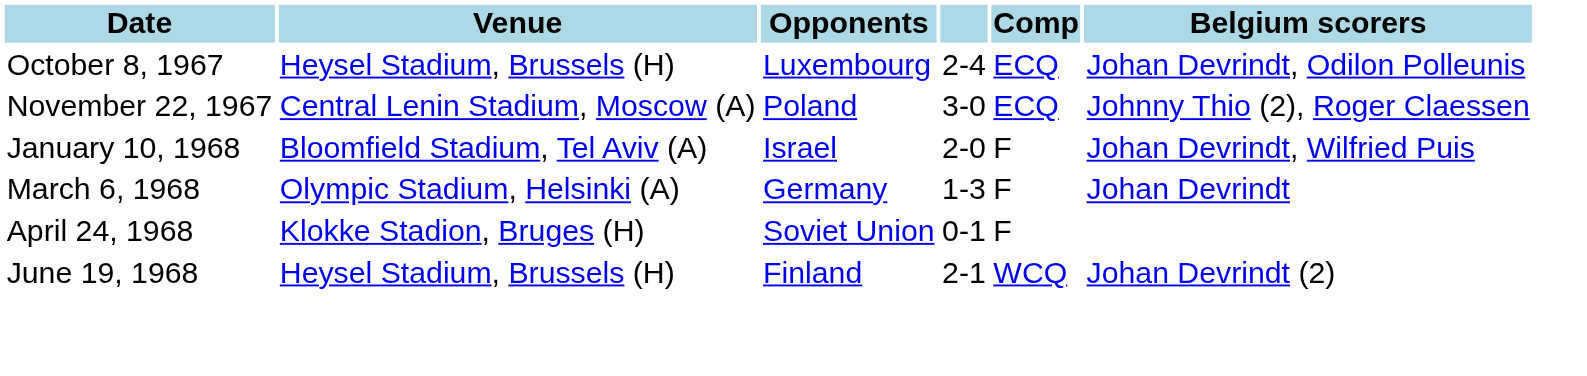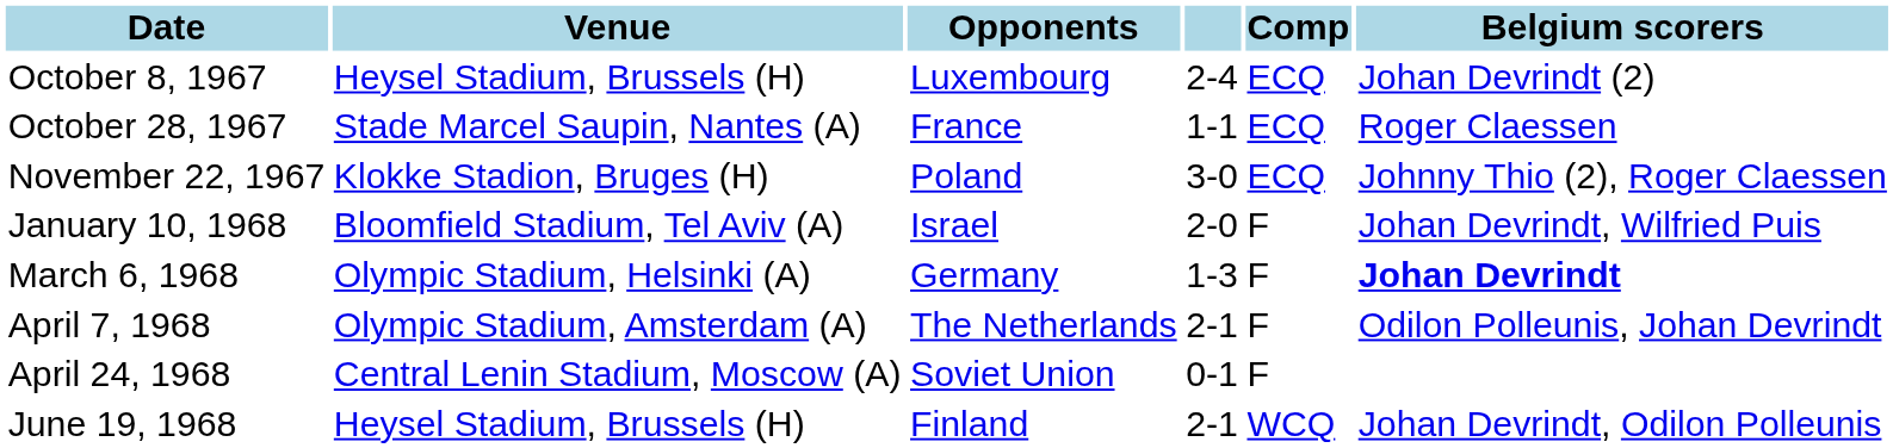 <table>
 <tr>
 <th style="background: lightblue;">Date</th>
 <th style="background: lightblue;">Venue</th>
 <th style="background: lightblue;">Opponents</th>
 <th style="background: lightblue;" align=center></th>
 <th style="background: lightblue;" align=center>Comp</th>
 <th style="background: lightblue;">Belgium scorers</th>
 </tr>
 <tr>
 <td>October 8, 1967</td>
 <td><a href='#'>Heysel Stadium</a>, <a href='#'>Brussels</a> (H)</td>
 <td><a href='#'>Luxembourg</a></td>
 <td>2-4</td>
 <td><a href='#'>ECQ</a></td>
-<td><a href='#'>Johan Devrindt</a>, <a href='#'>Odilon Polleunis</a></td>
+<td><a href='#'>Johan Devrindt</a> (2)</td>
+</tr>
+<tr>
+<td>October 28, 1967</td>
+<td><a href='#'>Stade Marcel Saupin</a>, <a href='#'>Nantes</a> (A)</td>
+<td><a href='#'>France</a></td>
+<td>1-1</td>
+<td><a href='#'>ECQ</a></td>
+<td><a href='#'>Roger Claessen</a></td>
 </tr>
 <tr>
 <td>November 22, 1967</td>
-<td><a href='#'>Central Lenin Stadium</a>, <a href='#'>Moscow</a> (A)</td>
+<td><a href='#'>Klokke Stadion</a>, <a href='#'>Bruges</a> (H)</td>
 <td><a href='#'>Poland</a></td>
 <td>3-0</td>
 <td><a href='#'>ECQ</a></td>
 <td><a href='#'>Johnny Thio</a> (2), <a href='#'>Roger Claessen</a></td>
 </tr>
 <tr>
 <td>January 10, 1968</td>
 <td><a href='#'>Bloomfield Stadium</a>, <a href='#'>Tel Aviv</a> (A)</td>
 <td><a href='#'>Israel</a></td>
 <td>2-0</td>
 <td>F</td>
 <td><a href='#'>Johan Devrindt</a>, <a href='#'>Wilfried Puis</a></td>
 </tr>
 <tr>
 <td>March 6, 1968</td>
 <td><a href='#'>Olympic Stadium</a>, <a href='#'>Helsinki</a> (A)</td>
 <td><a href='#'>Germany</a></td>
 <td>1-3</td>
 <td>F</td>
-<td><a href='#'>Johan Devrindt</a></td>
+<td><strong><a href='#'>Johan Devrindt</a></strong></td>
+</tr>
+<tr>
+<td>April 7, 1968</td>
+<td><a href='#'>Olympic Stadium</a>, <a href='#'>Amsterdam</a> (A)</td>
+<td><a href='#'>The Netherlands</a></td>
+<td>2-1</td>
+<td>F</td>
+<td><a href='#'>Odilon Polleunis</a>, <a href='#'>Johan Devrindt</a></td>
 </tr>
 <tr>
 <td>April 24, 1968</td>
-<td><a href='#'>Klokke Stadion</a>, <a href='#'>Bruges</a> (H)</td>
+<td><a href='#'>Central Lenin Stadium</a>, <a href='#'>Moscow</a> (A)</td>
 <td><a href='#'>Soviet Union</a></td>
 <td>0-1</td>
 <td>F</td>
 <td></td>
 </tr>
 <tr>
 <td>June 19, 1968</td>
 <td><a href='#'>Heysel Stadium</a>, <a href='#'>Brussels</a> (H)</td>
 <td><a href='#'>Finland</a></td>
 <td>2-1</td>
 <td><a href='#'>WCQ</a></td>
-<td><a href='#'>Johan Devrindt</a> (2)</td>
+<td><a href='#'>Johan Devrindt</a>, <a href='#'>Odilon Polleunis</a></td>
 </tr>
 </table>
